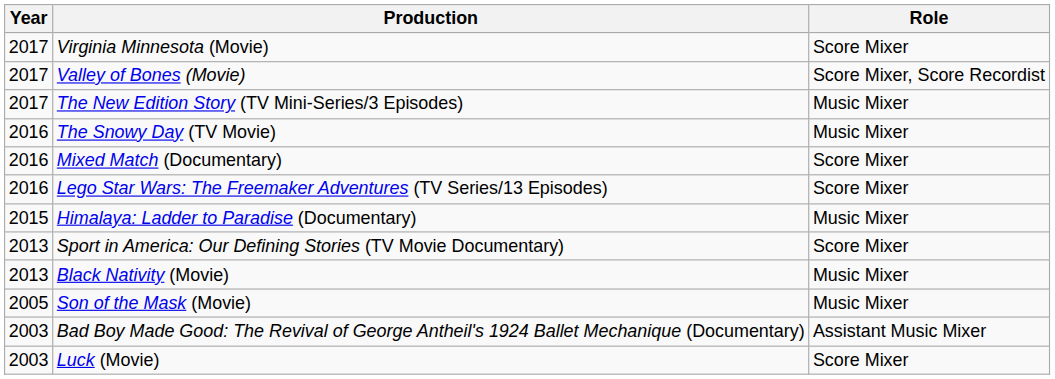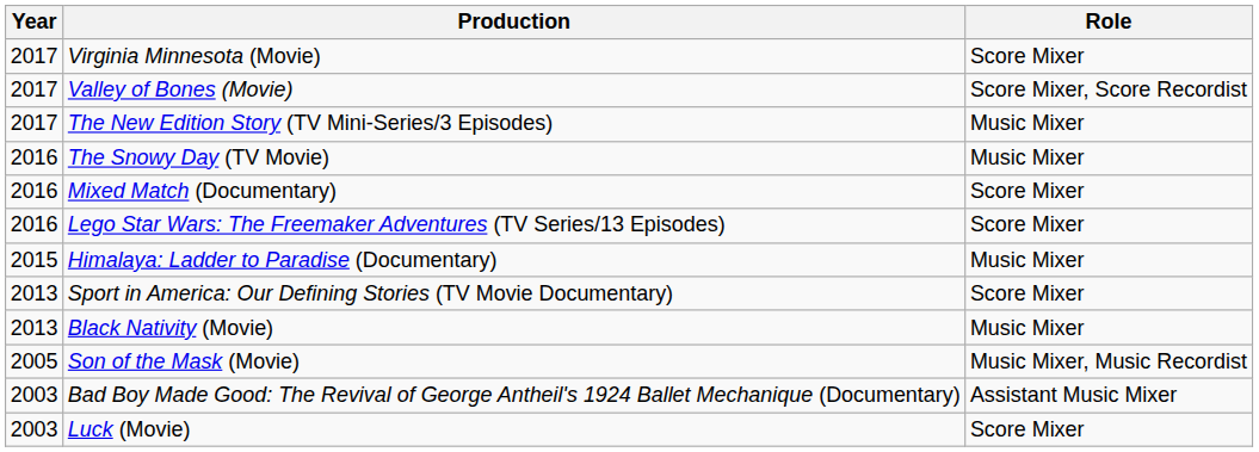 <table class="wikitable">
 <tr>
 <th>Year</th>
 <th>Production</th>
 <th>Role</th>
 </tr>
 <tr>
 <td rowspan="1">2017</td>
 <td><em>Virginia Minnesota</em> (Movie)</td>
 <td>Score Mixer</td>
 </tr>
 <tr>
 <td rowspan="1">2017</td>
 <td><em><a href='#'>Valley of Bones</a> (Movie)</em></td>
 <td>Score Mixer, Score Recordist</td>
 </tr>
 <tr>
 <td rowspan="1">2017</td>
 <td><em><a href='#'>The New Edition Story</a></em> (TV Mini-Series/3 Episodes)</td>
 <td>Music Mixer</td>
 </tr>
 <tr>
 <td rowspan="1">2016</td>
 <td><em><a href='#'>The Snowy Day</a></em> (TV Movie)</td>
 <td>Music Mixer</td>
 </tr>
 <tr>
 <td rowspan="1">2016</td>
 <td><em><a href='#'>Mixed Match</a></em> (Documentary)</td>
 <td>Score Mixer</td>
 </tr>
 <tr>
 <td rowspan="1">2016</td>
 <td><em><a href='#'>Lego Star Wars: The Freemaker Adventures</a></em> (TV Series/13 Episodes)</td>
 <td>Score Mixer</td>
 </tr>
 <tr>
 <td rowspan="1">2015</td>
 <td><em><a href='#'>Himalaya: Ladder to Paradise</a></em> (Documentary)</td>
 <td>Music Mixer</td>
 </tr>
 <tr>
 <td rowspan="1">2013</td>
 <td><em>Sport in America: Our Defining Stories</em> (TV Movie Documentary)</td>
 <td>Score Mixer</td>
 </tr>
 <tr>
 <td rowspan="1">2013</td>
 <td><em><a href='#'>Black Nativity</a></em> (Movie)</td>
 <td>Music Mixer</td>
 </tr>
 <tr>
 <td rowspan="1">2005</td>
 <td><em><a href='#'>Son of the Mask</a></em> (Movie)</td>
-<td>Music Mixer</td>
+<td>Music Mixer, Music Recordist</td>
 </tr>
 <tr>
 <td rowspan="1">2003</td>
 <td><em>Bad Boy Made Good: The Revival of George Antheil's 1924 Ballet Mechanique</em> (Documentary)</td>
 <td>Assistant Music Mixer</td>
 </tr>
 <tr>
 <td rowspan="1">2003</td>
 <td><em><a href='#'>Luck</a></em> (Movie)</td>
 <td>Score Mixer</td>
 </tr>
 </table>
